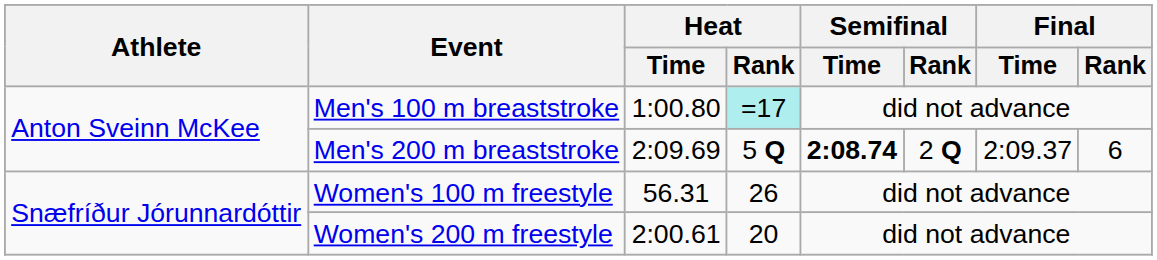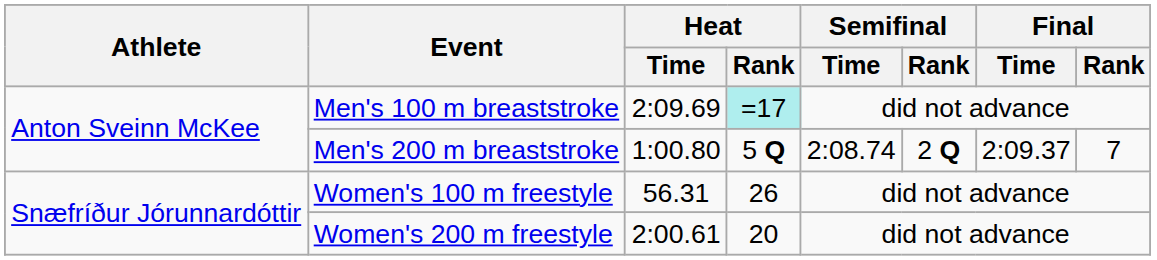 <table class=wikitable style="font-size:90%; text-align:center">
 <tr>
 <th rowspan="2">Athlete</th>
 <th rowspan="2">Event</th>
 <th colspan="2">Heat</th>
 <th colspan="2">Semifinal</th>
 <th colspan="2">Final</th>
 </tr>
 <tr style="font-size:95%">
 <th>Time</th>
 <th>Rank</th>
 <th>Time</th>
 <th>Rank</th>
 <th>Time</th>
 <th>Rank</th>
 </tr>
 <tr>
 <td align=left rowspan=2><a href='#'>Anton Sveinn McKee</a></td>
 <td align=left><a href='#'>Men's 100 m breaststroke</a></td>
-<td>1:00.80</td>
+<td>2:09.69</td>
 <td style="background: paleturquoise;">=17</td>
 <td colspan=4>did not advance</td>
 </tr>
 <tr>
 <td align=left><a href='#'>Men's 200 m breaststroke</a></td>
-<td>2:09.69</td>
+<td>1:00.80</td>
 <td>5 <strong>Q</strong></td>
-<td><strong>2:08.74</strong></td>
+<td>2:08.74</td>
 <td>2 <strong>Q</strong></td>
 <td>2:09.37</td>
-<td>6</td>
+<td>7</td>
 </tr>
 <tr>
 <td align=left rowspan=2><a href='#'>Snæfríður Jórunnardóttir</a></td>
 <td align=left><a href='#'>Women's 100 m freestyle</a></td>
 <td>56.31</td>
 <td>26</td>
 <td colspan=4>did not advance</td>
 </tr>
 <tr>
 <td align=left><a href='#'>Women's 200 m freestyle</a></td>
 <td>2:00.61</td>
 <td>20</td>
 <td colspan=4>did not advance</td>
 </tr>
 </table>
